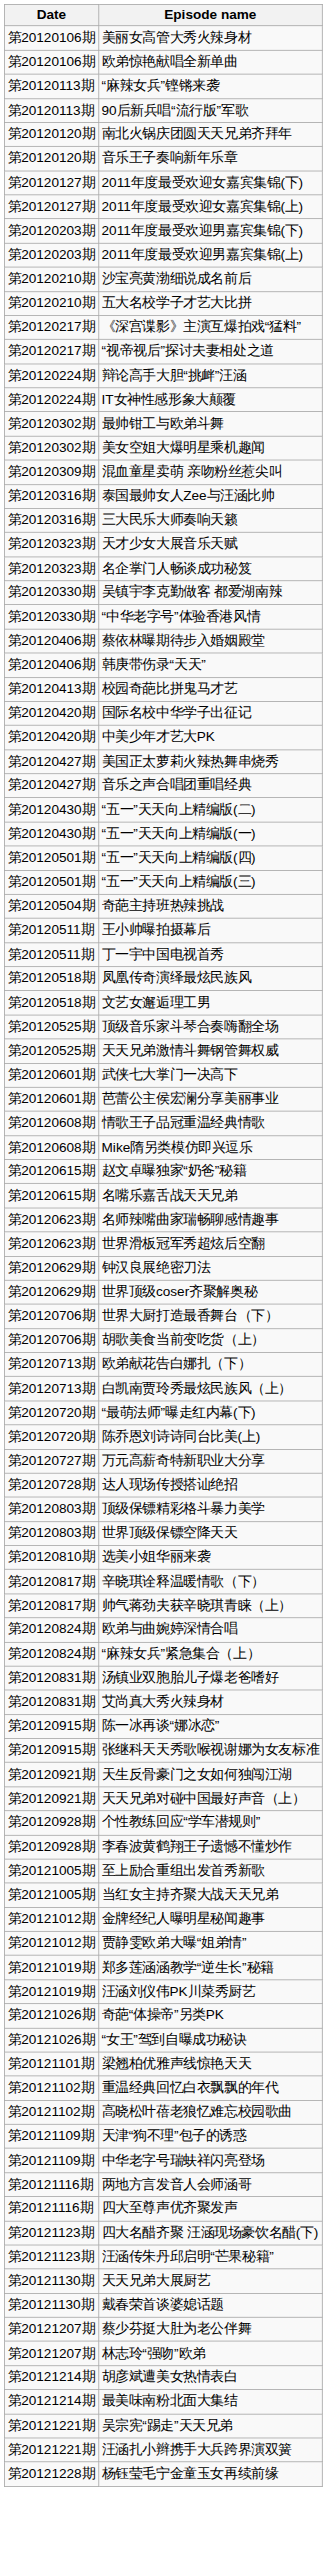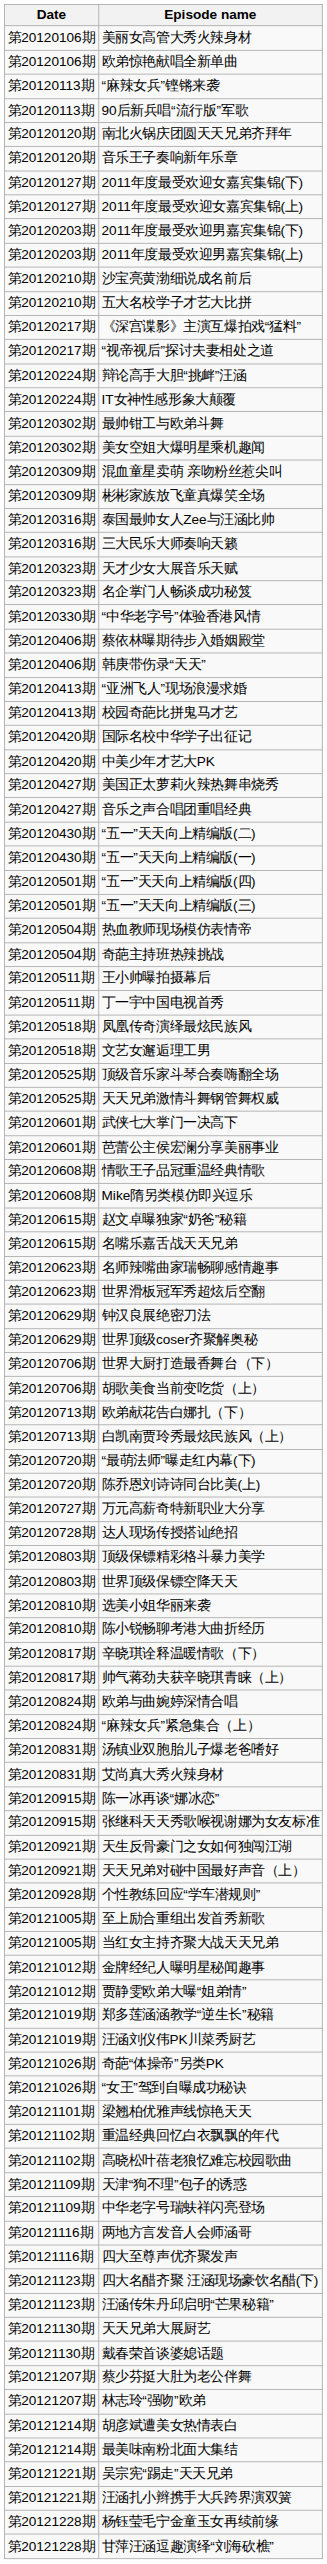 <table class="wikitable mw-collapsible mw-collapsed">
 <tr>
 <th>Date</th>
 <th>Episode name</th>
 </tr>
 <tr>
 <td>第20120106期</td>
 <td>美丽女高管大秀火辣身材</td>
 </tr>
 <tr>
 <td>第20120106期</td>
 <td>欧弟惊艳献唱全新单曲</td>
 </tr>
 <tr>
 <td>第20120113期</td>
 <td>“麻辣女兵”铿锵来袭</td>
 </tr>
 <tr>
 <td>第20120113期</td>
 <td>90后新兵唱“流行版”军歌</td>
 </tr>
 <tr>
 <td>第20120120期</td>
 <td>南北火锅庆团圆天天兄弟齐拜年</td>
 </tr>
 <tr>
 <td>第20120120期</td>
 <td>音乐王子奏响新年乐章</td>
 </tr>
 <tr>
 <td>第20120127期</td>
 <td>2011年度最受欢迎女嘉宾集锦(下)</td>
 </tr>
 <tr>
 <td>第20120127期</td>
 <td>2011年度最受欢迎女嘉宾集锦(上)</td>
 </tr>
 <tr>
 <td>第20120203期</td>
 <td>2011年度最受欢迎男嘉宾集锦(下)</td>
 </tr>
 <tr>
 <td>第20120203期</td>
 <td>2011年度最受欢迎男嘉宾集锦(上)</td>
 </tr>
 <tr>
 <td>第20120210期</td>
 <td>沙宝亮黄渤细说成名前后</td>
 </tr>
 <tr>
 <td>第20120210期</td>
 <td>五大名校学子才艺大比拼</td>
 </tr>
 <tr>
 <td>第20120217期</td>
 <td>《深宫谍影》主演互爆拍戏“猛料”</td>
 </tr>
 <tr>
 <td>第20120217期</td>
 <td>“视帝视后”探讨夫妻相处之道</td>
 </tr>
 <tr>
 <td>第20120224期</td>
 <td>辩论高手大胆“挑衅”汪涵</td>
 </tr>
 <tr>
 <td>第20120224期</td>
 <td>IT女神性感形象大颠覆</td>
 </tr>
 <tr>
 <td>第20120302期</td>
 <td>最帅钳工与欧弟斗舞</td>
 </tr>
 <tr>
 <td>第20120302期</td>
 <td>美女空姐大爆明星乘机趣闻</td>
 </tr>
 <tr>
 <td>第20120309期</td>
 <td>混血童星卖萌 亲吻粉丝惹尖叫</td>
 </tr>
 <tr>
+<td>第20120309期</td>
+<td>彬彬家族放飞童真爆笑全场</td>
+</tr>
+<tr>
 <td>第20120316期</td>
 <td>泰国最帅女人Zee与汪涵比帅</td>
 </tr>
 <tr>
 <td>第20120316期</td>
 <td>三大民乐大师奏响天籁</td>
 </tr>
 <tr>
 <td>第20120323期</td>
 <td>天才少女大展音乐天赋</td>
 </tr>
 <tr>
 <td>第20120323期</td>
 <td>名企掌门人畅谈成功秘笈</td>
 </tr>
 <tr>
 <td>第20120330期</td>
-<td>吴镇宇李克勤做客 都爱湖南辣</td>
-</tr>
-<tr>
-<td>第20120330期</td>
 <td>“中华老字号”体验香港风情</td>
 </tr>
 <tr>
 <td>第20120406期</td>
 <td>蔡依林曝期待步入婚姻殿堂</td>
 </tr>
 <tr>
 <td>第20120406期</td>
 <td>韩庚带伤录“天天”</td>
+</tr>
+<tr>
+<td>第20120413期</td>
+<td>“亚洲飞人”现场浪漫求婚</td>
 </tr>
 <tr>
 <td>第20120413期</td>
 <td>校园奇葩比拼鬼马才艺</td>
 </tr>
 <tr>
 <td>第20120420期</td>
 <td>国际名校中华学子出征记</td>
 </tr>
 <tr>
 <td>第20120420期</td>
 <td>中美少年才艺大PK</td>
 </tr>
 <tr>
 <td>第20120427期</td>
 <td>美国正太萝莉火辣热舞串烧秀</td>
 </tr>
 <tr>
 <td>第20120427期</td>
 <td>音乐之声合唱团重唱经典</td>
 </tr>
 <tr>
 <td>第20120430期</td>
 <td>“五一”天天向上精编版(二)</td>
 </tr>
 <tr>
 <td>第20120430期</td>
 <td>“五一”天天向上精编版(一)</td>
 </tr>
 <tr>
 <td>第20120501期</td>
 <td>“五一”天天向上精编版(四)</td>
 </tr>
 <tr>
 <td>第20120501期</td>
 <td>“五一”天天向上精编版(三)</td>
+</tr>
+<tr>
+<td>第20120504期</td>
+<td>热血教师现场模仿表情帝</td>
 </tr>
 <tr>
 <td>第20120504期</td>
 <td>奇葩主持班热辣挑战</td>
 </tr>
 <tr>
 <td>第20120511期</td>
 <td>王小帅曝拍摄幕后</td>
 </tr>
 <tr>
 <td>第20120511期</td>
 <td>丁一宇中国电视首秀</td>
 </tr>
 <tr>
 <td>第20120518期</td>
 <td>凤凰传奇演绎最炫民族风</td>
 </tr>
 <tr>
 <td>第20120518期</td>
 <td>文艺女邂逅理工男</td>
 </tr>
 <tr>
 <td>第20120525期</td>
 <td>顶级音乐家斗琴合奏嗨翻全场</td>
 </tr>
 <tr>
 <td>第20120525期</td>
 <td>天天兄弟激情斗舞钢管舞权威</td>
 </tr>
 <tr>
 <td>第20120601期</td>
 <td>武侠七大掌门一决高下</td>
 </tr>
 <tr>
 <td>第20120601期</td>
 <td>芭蕾公主侯宏澜分享美丽事业</td>
 </tr>
 <tr>
 <td>第20120608期</td>
 <td>情歌王子品冠重温经典情歌</td>
 </tr>
 <tr>
 <td>第20120608期</td>
 <td>Mike隋另类模仿即兴逗乐</td>
 </tr>
 <tr>
 <td>第20120615期</td>
 <td>赵文卓曝独家“奶爸”秘籍</td>
 </tr>
 <tr>
 <td>第20120615期</td>
 <td>名嘴乐嘉舌战天天兄弟</td>
 </tr>
 <tr>
 <td>第20120623期</td>
 <td>名师辣嘴曲家瑞畅聊感情趣事</td>
 </tr>
 <tr>
 <td>第20120623期</td>
 <td>世界滑板冠军秀超炫后空翻</td>
 </tr>
 <tr>
 <td>第20120629期</td>
 <td>钟汉良展绝密刀法</td>
 </tr>
 <tr>
 <td>第20120629期</td>
 <td>世界顶级coser齐聚解奥秘</td>
 </tr>
 <tr>
 <td>第20120706期</td>
 <td>世界大厨打造最香舞台（下）</td>
 </tr>
 <tr>
 <td>第20120706期</td>
 <td>胡歌美食当前变吃货（上）</td>
 </tr>
 <tr>
 <td>第20120713期</td>
 <td>欧弟献花告白娜扎（下）</td>
 </tr>
 <tr>
 <td>第20120713期</td>
 <td>白凯南贾玲秀最炫民族风（上）</td>
 </tr>
 <tr>
 <td>第20120720期</td>
 <td>“最萌法师”曝走红内幕(下)</td>
 </tr>
 <tr>
 <td>第20120720期</td>
 <td>陈乔恩刘诗诗同台比美(上)</td>
 </tr>
 <tr>
 <td>第20120727期</td>
 <td>万元高薪奇特新职业大分享</td>
 </tr>
 <tr>
 <td>第20120728期</td>
 <td>达人现场传授搭讪绝招</td>
 </tr>
 <tr>
 <td>第20120803期</td>
 <td>顶级保镖精彩格斗暴力美学</td>
 </tr>
 <tr>
 <td>第20120803期</td>
 <td>世界顶级保镖空降天天</td>
 </tr>
 <tr>
 <td>第20120810期</td>
 <td>选美小姐华丽来袭</td>
 </tr>
 <tr>
+<td>第20120810期</td>
+<td>陈小锐畅聊考港大曲折经历</td>
+</tr>
+<tr>
 <td>第20120817期</td>
 <td>辛晓琪诠释温暖情歌（下）</td>
 </tr>
 <tr>
 <td>第20120817期</td>
 <td>帅气蒋劲夫获辛晓琪青睐（上）</td>
 </tr>
 <tr>
 <td>第20120824期</td>
 <td>欧弟与曲婉婷深情合唱</td>
 </tr>
 <tr>
 <td>第20120824期</td>
 <td>“麻辣女兵”紧急集合（上）</td>
 </tr>
 <tr>
 <td>第20120831期</td>
 <td>汤镇业双胞胎儿子爆老爸嗜好</td>
 </tr>
 <tr>
 <td>第20120831期</td>
 <td>艾尚真大秀火辣身材</td>
 </tr>
 <tr>
 <td>第20120915期</td>
 <td>陈一冰再谈“娜冰恋”</td>
 </tr>
 <tr>
 <td>第20120915期</td>
 <td>张继科天天秀歌喉视谢娜为女友标准</td>
 </tr>
 <tr>
 <td>第20120921期</td>
 <td>天生反骨豪门之女如何独闯江湖</td>
 </tr>
 <tr>
 <td>第20120921期</td>
 <td>天天兄弟对碰中国最好声音（上）</td>
 </tr>
 <tr>
 <td>第20120928期</td>
 <td>个性教练回应“学车潜规则”</td>
-</tr>
-<tr>
-<td>第20120928期</td>
-<td>李春波黄鹤翔王子遗憾不懂炒作</td>
 </tr>
 <tr>
 <td>第20121005期</td>
 <td>至上励合重组出发首秀新歌</td>
 </tr>
 <tr>
 <td>第20121005期</td>
 <td>当红女主持齐聚大战天天兄弟</td>
 </tr>
 <tr>
 <td>第20121012期</td>
 <td>金牌经纪人曝明星秘闻趣事</td>
 </tr>
 <tr>
 <td>第20121012期</td>
 <td>贾静雯欧弟大曝“姐弟情”</td>
 </tr>
 <tr>
 <td>第20121019期</td>
 <td>郑多莲涵涵教学“逆生长”秘籍</td>
 </tr>
 <tr>
 <td>第20121019期</td>
 <td>汪涵刘仪伟PK川菜秀厨艺</td>
 </tr>
 <tr>
 <td>第20121026期</td>
 <td>奇葩“体操帝”另类PK</td>
 </tr>
 <tr>
 <td>第20121026期</td>
 <td>“女王”驾到自曝成功秘诀</td>
 </tr>
 <tr>
 <td>第20121101期</td>
 <td>梁翘柏优雅声线惊艳天天</td>
 </tr>
 <tr>
 <td>第20121102期</td>
 <td>重温经典回忆白衣飘飘的年代</td>
 </tr>
 <tr>
 <td>第20121102期</td>
 <td>高晓松叶蓓老狼忆难忘校园歌曲</td>
 </tr>
 <tr>
 <td>第20121109期</td>
 <td>天津“狗不理”包子的诱惑</td>
 </tr>
 <tr>
 <td>第20121109期</td>
 <td>中华老字号瑞蚨祥闪亮登场</td>
 </tr>
 <tr>
 <td>第20121116期</td>
 <td>两地方言发音人会师涵哥</td>
 </tr>
 <tr>
 <td>第20121116期</td>
 <td>四大至尊声优齐聚发声</td>
 </tr>
 <tr>
 <td>第20121123期</td>
 <td>四大名醋齐聚 汪涵现场豪饮名醋(下)</td>
 </tr>
 <tr>
 <td>第20121123期</td>
 <td>汪涵传朱丹邱启明“芒果秘籍”</td>
 </tr>
 <tr>
 <td>第20121130期</td>
 <td>天天兄弟大展厨艺</td>
 </tr>
 <tr>
 <td>第20121130期</td>
 <td>戴春荣首谈婆媳话题</td>
 </tr>
 <tr>
 <td>第20121207期</td>
 <td>蔡少芬挺大肚为老公伴舞</td>
 </tr>
 <tr>
 <td>第20121207期</td>
 <td>林志玲“强吻”欧弟</td>
 </tr>
 <tr>
 <td>第20121214期</td>
 <td>胡彦斌遭美女热情表白</td>
 </tr>
 <tr>
 <td>第20121214期</td>
 <td>最美味南粉北面大集结</td>
 </tr>
 <tr>
 <td>第20121221期</td>
 <td>吴宗宪“踢走”天天兄弟</td>
 </tr>
 <tr>
 <td>第20121221期</td>
 <td>汪涵扎小辫携手大兵跨界演双簧</td>
 </tr>
 <tr>
 <td>第20121228期</td>
 <td>杨钰莹毛宁金童玉女再续前缘</td>
 </tr>
+<tr>
+<td>第20121228期</td>
+<td>甘萍汪涵逗趣演绎“刘海砍樵”</td>
+</tr>
 </table>
